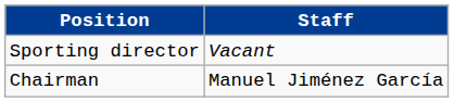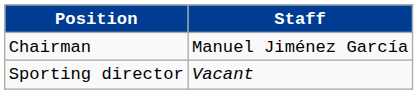 <table class="wikitable">
 <tr>
 <th style=background-color:#003C92;color:white>Position</th>
 <th style=background-color:#003C92;color:white>Staff</th>
 </tr>
 <tr>
+<td>Chairman</td>
+<td> Manuel Jiménez García</td>
+</tr>
+<tr>
 <td>Sporting director</td>
 <td><em>Vacant</em></td>
 </tr>
-<tr>
-<td>Chairman</td>
-<td> Manuel Jiménez García</td>
-</tr>
 </table>
